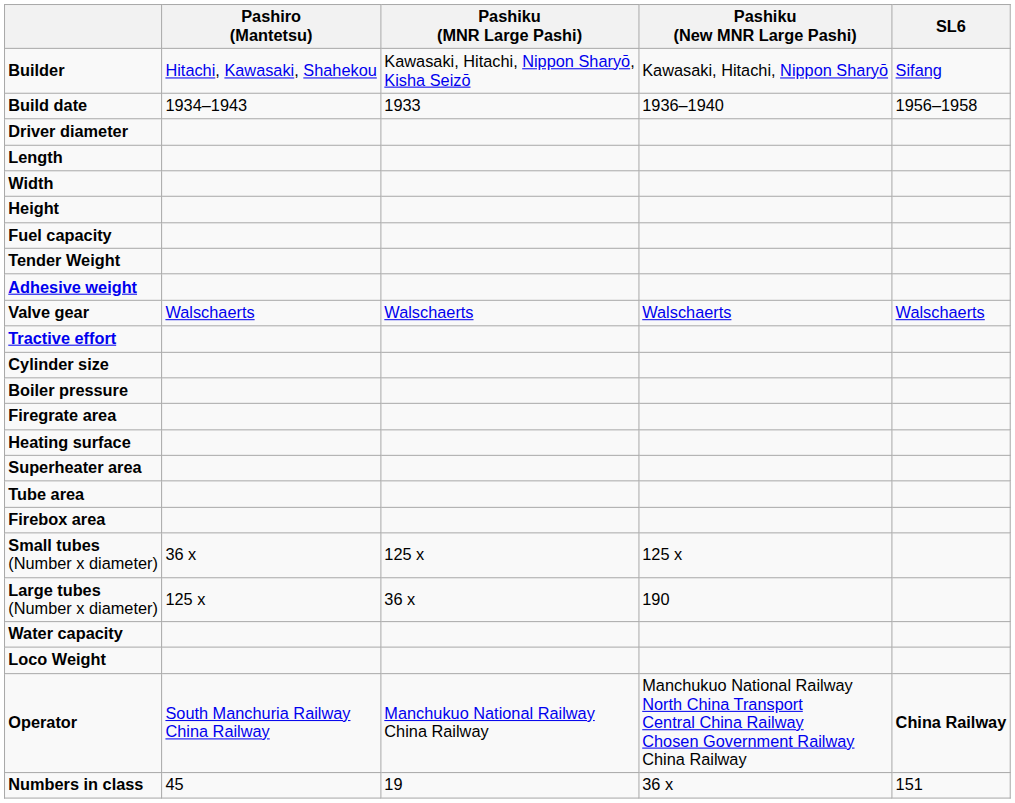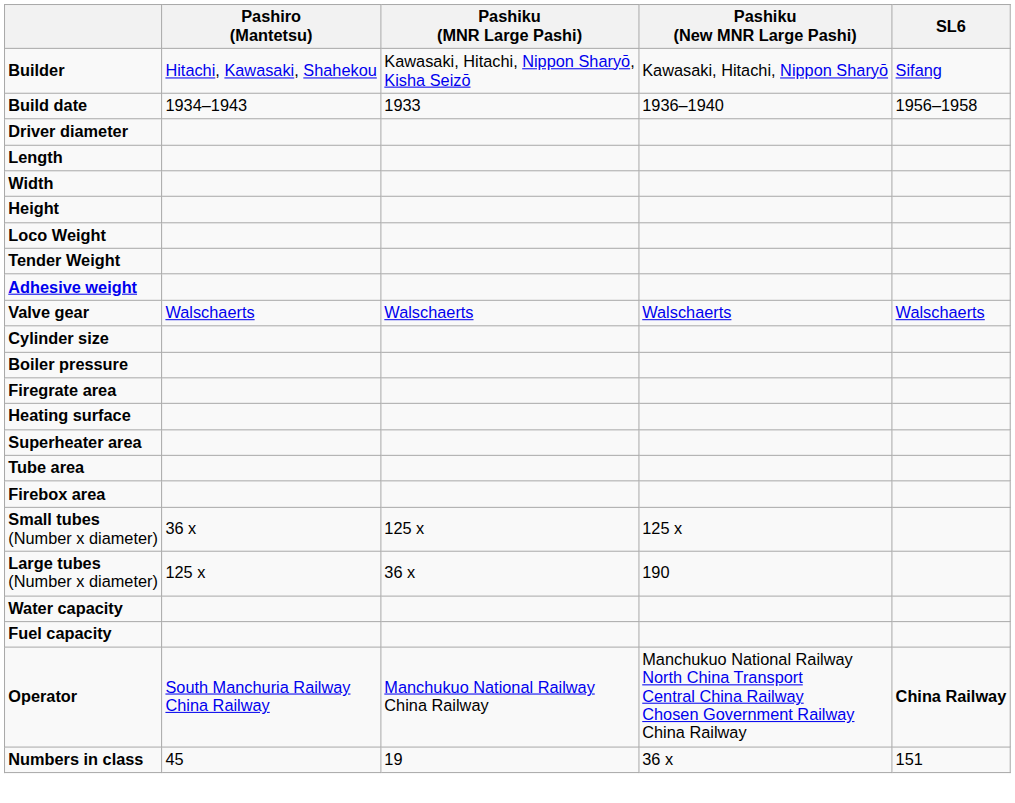 <table class="wikitable">
 <tr>
 <th></th>
 <th>Pashiro<br>(Mantetsu)</th>
 <th>Pashiku<br>(MNR Large Pashi)</th>
 <th>Pashiku<br>(New MNR Large Pashi)</th>
 <th>SL6</th>
 </tr>
 <tr>
 <td><strong>Builder</strong></td>
 <td><a href='#'>Hitachi</a>, <a href='#'>Kawasaki</a>, <a href='#'>Shahekou</a></td>
 <td>Kawasaki, Hitachi, <a href='#'>Nippon Sharyō</a>,<br> <a href='#'>Kisha Seizō</a></td>
 <td>Kawasaki, Hitachi, <a href='#'>Nippon Sharyō</a></td>
 <td><a href='#'>Sifang</a></td>
 </tr>
 <tr>
 <td><strong>Build date</strong></td>
 <td>1934–1943</td>
 <td>1933</td>
 <td>1936–1940</td>
 <td>1956–1958</td>
 </tr>
 <tr>
 <td><strong>Driver diameter</strong></td>
 <td></td>
 <td></td>
 <td></td>
 <td></td>
 </tr>
 <tr>
 <td><strong>Length</strong></td>
 <td></td>
 <td></td>
 <td></td>
 <td></td>
 </tr>
 <tr>
 <td><strong>Width</strong></td>
 <td></td>
 <td></td>
 <td></td>
 <td></td>
 </tr>
 <tr>
 <td><strong>Height</strong></td>
 <td></td>
 <td></td>
 <td></td>
 <td></td>
 </tr>
 <tr>
-<td><strong>Fuel capacity</strong></td>
+<td><strong>Loco Weight</strong></td>
 <td></td>
 <td></td>
 <td></td>
 <td></td>
 </tr>
 <tr>
 <td><strong>Tender Weight</strong></td>
 <td></td>
 <td></td>
 <td></td>
 <td></td>
 </tr>
 <tr>
 <td><strong><a href='#'>Adhesive weight</a></strong></td>
 <td></td>
 <td></td>
 <td></td>
 <td></td>
 </tr>
 <tr>
 <td><strong>Valve gear</strong></td>
 <td><a href='#'>Walschaerts</a></td>
 <td><a href='#'>Walschaerts</a></td>
 <td><a href='#'>Walschaerts</a></td>
 <td><a href='#'>Walschaerts</a></td>
-</tr>
-<tr>
-<td><strong><a href='#'>Tractive effort</a></strong></td>
-<td></td>
-<td></td>
-<td></td>
-<td></td>
 </tr>
 <tr>
 <td><strong>Cylinder size</strong></td>
 <td></td>
 <td></td>
 <td></td>
 <td></td>
 </tr>
 <tr>
 <td><strong>Boiler pressure</strong></td>
 <td></td>
 <td></td>
 <td></td>
 <td></td>
 </tr>
 <tr>
 <td><strong>Firegrate area</strong></td>
 <td></td>
 <td></td>
 <td></td>
 <td></td>
 </tr>
 <tr>
 <td><strong>Heating surface</strong></td>
 <td></td>
 <td></td>
 <td></td>
 <td></td>
 </tr>
 <tr>
 <td><strong>Superheater area</strong></td>
 <td></td>
 <td></td>
 <td></td>
 <td></td>
 </tr>
 <tr>
 <td><strong>Tube area</strong></td>
 <td></td>
 <td></td>
 <td></td>
 <td></td>
 </tr>
 <tr>
 <td><strong>Firebox area</strong></td>
 <td></td>
 <td></td>
 <td></td>
 <td></td>
 </tr>
 <tr>
 <td><strong>Small tubes</strong><br>(Number x diameter)</td>
 <td>36 x </td>
 <td>125 x </td>
 <td>125 x </td>
 <td></td>
 </tr>
 <tr>
 <td><strong>Large tubes</strong><br>(Number x diameter)</td>
 <td>125 x </td>
 <td>36 x </td>
 <td>190</td>
 <td></td>
 </tr>
 <tr>
 <td><strong>Water capacity</strong></td>
 <td></td>
 <td></td>
 <td></td>
 <td></td>
 </tr>
 <tr>
-<td><strong>Loco Weight</strong></td>
+<td><strong>Fuel capacity</strong></td>
 <td></td>
 <td></td>
 <td></td>
 <td></td>
 </tr>
 <tr>
 <td><strong>Operator</strong></td>
 <td><a href='#'>South&nbsp;Manchuria&nbsp;Railway</a><br><a href='#'>China Railway</a></td>
 <td><a href='#'>Manchukuo&nbsp;National&nbsp;Railway</a><br>China Railway</td>
 <td>Manchukuo National Railway<br><a href='#'>North China Transport</a><br><a href='#'>Central China Railway</a><br><a href='#'>Chosen Government Railway</a><br>China Railway</td>
 <td><strong>China Railway</strong></td>
 </tr>
 <tr>
 <td><strong>Numbers in class</strong></td>
 <td>45</td>
 <td>19</td>
 <td>36 x </td>
 <td>151</td>
 </tr>
 </table>
